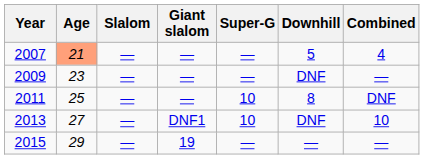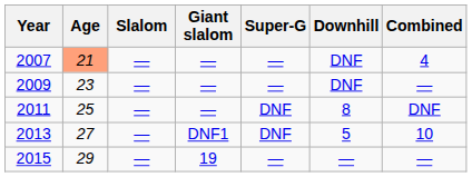 <table class=wikitable style="text-align:center">
 <tr>
 <th>  Year  </th>
 <th> Age </th>
 <th> Slalom </th>
 <th>Giant<br> slalom </th>
 <th>Super-G</th>
 <th>Downhill</th>
 <th>Combined</th>
 </tr>
 <tr>
 <td><a href='#'>2007</a></td>
 <td style="background: lightsalmon;"><em>21</em></td>
 <td><a href='#'>—</a></td>
 <td><a href='#'>—</a></td>
 <td><a href='#'>—</a></td>
-<td><a href='#'>5</a></td>
+<td><a href='#'>DNF</a></td>
 <td><a href='#'>4</a></td>
 </tr>
 <tr>
 <td><a href='#'>2009</a></td>
 <td><em>23</em></td>
 <td><a href='#'>—</a></td>
 <td><a href='#'>—</a></td>
 <td><a href='#'>—</a></td>
 <td><a href='#'>DNF</a></td>
 <td><a href='#'>—</a></td>
 </tr>
 <tr>
 <td><a href='#'>2011</a></td>
 <td><em>25</em></td>
 <td><a href='#'>—</a></td>
 <td><a href='#'>—</a></td>
-<td><a href='#'>10</a></td>
+<td><a href='#'>DNF</a></td>
 <td><a href='#'>8</a></td>
 <td><a href='#'>DNF</a></td>
 </tr>
 <tr>
 <td><a href='#'>2013</a></td>
 <td><em>27</em></td>
 <td><a href='#'>—</a></td>
 <td><a href='#'>DNF1</a></td>
-<td><a href='#'>10</a></td>
 <td><a href='#'>DNF</a></td>
+<td><a href='#'>5</a></td>
 <td><a href='#'>10</a></td>
 </tr>
 <tr>
 <td><a href='#'>2015</a></td>
 <td><em>29</em></td>
 <td><a href='#'>—</a></td>
 <td><a href='#'>19</a></td>
 <td><a href='#'>—</a></td>
 <td><a href='#'>—</a></td>
 <td><a href='#'>—</a></td>
 </tr>
 </table>
